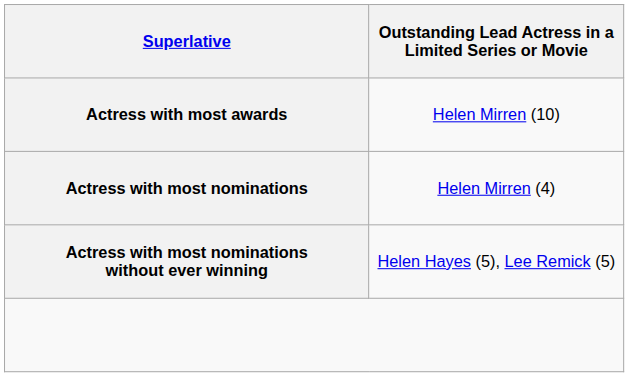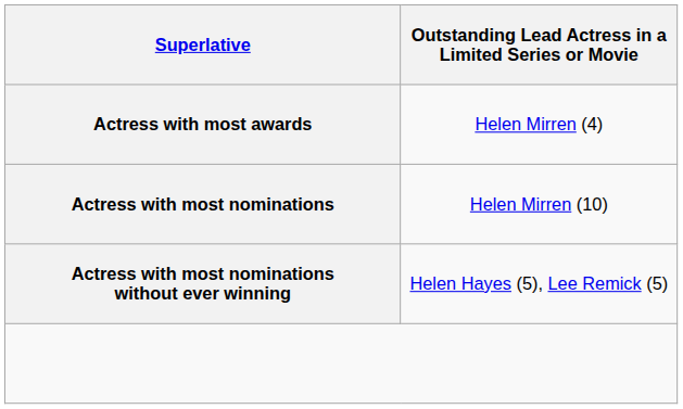 <table class="wikitable" style="text-align: center">
 <tr style="height:4.5em;">
 <th width="350"><strong><a href='#'>Superlative</a></strong></th>
 <th colspan="2" width="290"><strong> Outstanding Lead Actress in a Limited Series or Movie</strong></th>
 </tr>
 <tr style="height:4.5em;">
 <th width="350">Actress with most awards</th>
-<td><a href='#'>Helen Mirren</a> (10)</td>
+<td><a href='#'>Helen Mirren</a> (4)</td>
 </tr>
 <tr style="height:4.5em;">
 <th>Actress with most nominations</th>
-<td><a href='#'>Helen Mirren</a> (4)</td>
+<td><a href='#'>Helen Mirren</a> (10)</td>
 </tr>
 <tr style="height:4.5em;">
 <th>Actress with most nominations <br> without ever winning</th>
 <td><a href='#'>Helen Hayes</a> (5), <a href='#'>Lee Remick</a> (5)</td>
 </tr>
 <tr style="height:4.5em;">
 </tr>
 </table>
